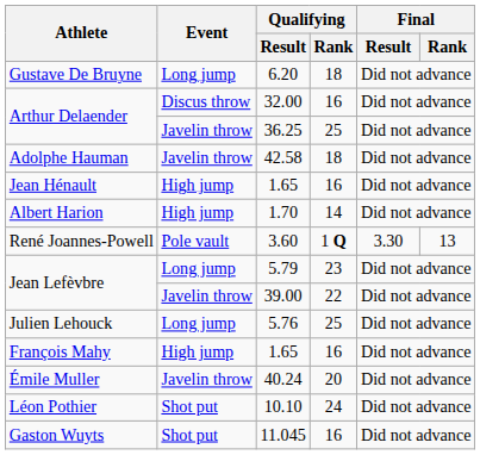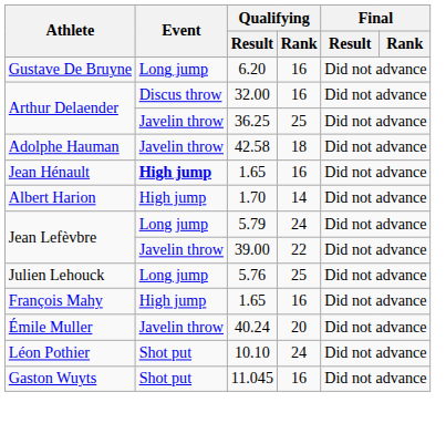 <table class=wikitable style="font-size:90%">
 <tr>
 <th rowspan=2>Athlete</th>
 <th rowspan=2>Event</th>
 <th colspan=2>Qualifying</th>
 <th colspan=2>Final</th>
 </tr>
 <tr>
 <th>Result</th>
 <th>Rank</th>
 <th>Result</th>
 <th>Rank</th>
 </tr>
 <tr>
 <td><a href='#'>Gustave De Bruyne</a></td>
 <td><a href='#'>Long jump</a></td>
 <td align=center>6.20</td>
-<td align=center>18</td>
+<td align=center>16</td>
 <td align=center colspan=2>Did not advance</td>
 </tr>
 <tr>
 <td rowspan=2><a href='#'>Arthur Delaender</a></td>
 <td><a href='#'>Discus throw</a></td>
 <td align=center>32.00</td>
 <td align=center>16</td>
 <td align=center colspan=2>Did not advance</td>
 </tr>
 <tr>
 <td><a href='#'>Javelin throw</a></td>
 <td align=center>36.25</td>
 <td align=center>25</td>
 <td align=center colspan=2>Did not advance</td>
 </tr>
 <tr>
 <td><a href='#'>Adolphe Hauman</a></td>
 <td><a href='#'>Javelin throw</a></td>
 <td align=center>42.58</td>
 <td align=center>18</td>
 <td align=center colspan=2>Did not advance</td>
 </tr>
 <tr>
 <td><a href='#'>Jean Hénault</a></td>
-<td><a href='#'>High jump</a></td>
+<td><strong><a href='#'>High jump</a></strong></td>
 <td align=center>1.65</td>
 <td align=center>16</td>
 <td align=center colspan=2>Did not advance</td>
 </tr>
 <tr>
 <td><a href='#'>Albert Harion</a></td>
 <td><a href='#'>High jump</a></td>
 <td align=center>1.70</td>
 <td align=center>14</td>
 <td align=center colspan=2>Did not advance</td>
 </tr>
 <tr>
-<td>René Joannes-Powell</td>
-<td><a href='#'>Pole vault</a></td>
-<td align=center>3.60</td>
-<td align=center>1 <strong>Q</strong></td>
-<td align=center>3.30</td>
-<td align=center>13</td>
-</tr>
-<tr>
 <td rowspan=2>Jean Lefèvbre</td>
 <td><a href='#'>Long jump</a></td>
 <td align=center>5.79</td>
-<td align=center>23</td>
+<td align=center>24</td>
 <td align=center colspan=2>Did not advance</td>
 </tr>
 <tr>
 <td><a href='#'>Javelin throw</a></td>
 <td align=center>39.00</td>
 <td align=center>22</td>
 <td align=center colspan=2>Did not advance</td>
 </tr>
 <tr>
 <td>Julien Lehouck</td>
 <td><a href='#'>Long jump</a></td>
 <td align=center>5.76</td>
 <td align=center>25</td>
 <td align=center colspan=2>Did not advance</td>
 </tr>
 <tr>
 <td><a href='#'>François Mahy</a></td>
 <td><a href='#'>High jump</a></td>
 <td align=center>1.65</td>
 <td align=center>16</td>
 <td align=center colspan=2>Did not advance</td>
 </tr>
 <tr>
 <td><a href='#'>Émile Muller</a></td>
 <td><a href='#'>Javelin throw</a></td>
 <td align=center>40.24</td>
 <td align=center>20</td>
 <td align=center colspan=2>Did not advance</td>
 </tr>
 <tr>
 <td><a href='#'>Léon Pothier</a></td>
 <td><a href='#'>Shot put</a></td>
 <td align=center>10.10</td>
 <td align=center>24</td>
 <td align=center colspan=2>Did not advance</td>
 </tr>
 <tr>
 <td><a href='#'>Gaston Wuyts</a></td>
 <td><a href='#'>Shot put</a></td>
 <td align=center>11.045</td>
 <td align=center>16</td>
 <td align=center colspan=2>Did not advance</td>
 </tr>
 </table>
